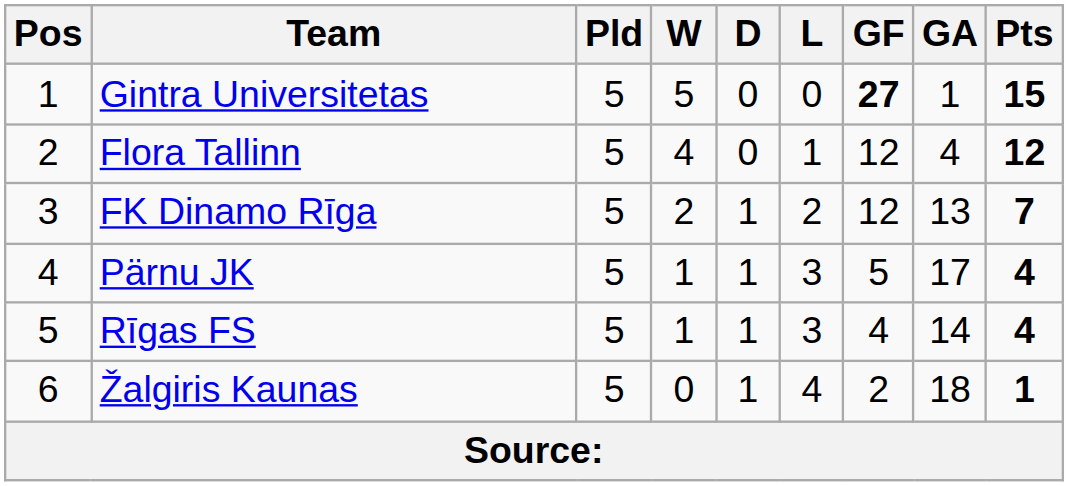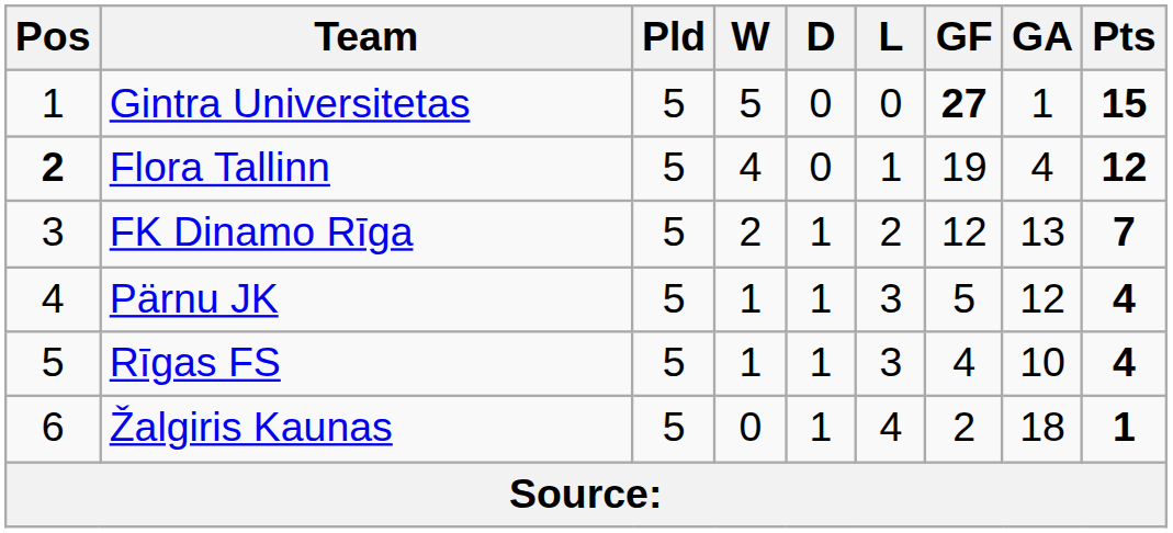 <table class="wikitable" style="text-align: center;">
 <tr>
 <th width=20px>Pos</th>
 <th width=200px>Team</th>
 <th width=20px>Pld</th>
 <th width=20px>W</th>
 <th width=20px>D</th>
 <th width=20px>L</th>
 <th width=20px>GF</th>
 <th width=20px>GA</th>
 <th width=20px>Pts</th>
 </tr>
 <tr>
 <td>1</td>
 <td align=left> <a href='#'>Gintra Universitetas</a></td>
 <td>5</td>
 <td>5</td>
 <td>0</td>
 <td>0</td>
 <td><strong>27</strong></td>
 <td>1</td>
 <td><strong>15</strong></td>
 </tr>
 <tr>
-<td>2</td>
+<td><strong>2</strong></td>
 <td align=left> <a href='#'>Flora Tallinn</a></td>
 <td>5</td>
 <td>4</td>
 <td>0</td>
 <td>1</td>
-<td>12</td>
+<td>19</td>
 <td>4</td>
 <td><strong>12</strong></td>
 </tr>
 <tr>
 <td>3</td>
 <td align=left> <a href='#'>FK Dinamo Rīga</a></td>
 <td>5</td>
 <td>2</td>
 <td>1</td>
 <td>2</td>
 <td>12</td>
 <td>13</td>
 <td><strong>7</strong></td>
 </tr>
 <tr>
 <td>4</td>
 <td align=left> <a href='#'>Pärnu JK</a></td>
 <td>5</td>
 <td>1</td>
 <td>1</td>
 <td>3</td>
 <td>5</td>
-<td>17</td>
+<td>12</td>
 <td><strong>4</strong></td>
 </tr>
 <tr>
 <td>5</td>
 <td align=left> <a href='#'>Rīgas FS</a></td>
 <td>5</td>
 <td>1</td>
 <td>1</td>
 <td>3</td>
 <td>4</td>
-<td>14</td>
+<td>10</td>
 <td><strong>4</strong></td>
 </tr>
 <tr>
 <td>6</td>
 <td align=left> <a href='#'>Žalgiris Kaunas</a></td>
 <td>5</td>
 <td>0</td>
 <td>1</td>
 <td>4</td>
 <td>2</td>
 <td>18</td>
 <td><strong>1</strong></td>
 </tr>
 <tr>
 <th colspan=9>Source:</th>
 </tr>
 </table>
